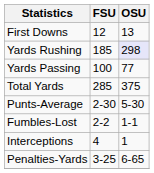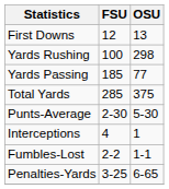 <table class="wikitable">
 <tr>
 <th>Statistics</th>
 <th>FSU</th>
 <th>OSU</th>
 </tr>
 <tr>
 <td>First Downs</td>
 <td>12</td>
 <td>13</td>
 </tr>
 <tr>
 <td>Yards Rushing</td>
-<td>185</td>
-<td style="background: lavender;">298</td>
+<td>100</td>
+<td>298</td>
 </tr>
 <tr>
 <td>Yards Passing</td>
-<td>100</td>
+<td>185</td>
 <td>77</td>
 </tr>
 <tr>
 <td>Total Yards</td>
 <td>285</td>
 <td>375</td>
 </tr>
 <tr>
 <td>Punts-Average</td>
 <td>2-30</td>
 <td>5-30</td>
 </tr>
 <tr>
+<td>Interceptions</td>
+<td>4</td>
+<td>1</td>
+</tr>
+<tr>
 <td>Fumbles-Lost</td>
 <td>2-2</td>
 <td>1-1</td>
-</tr>
-<tr>
-<td>Interceptions</td>
-<td>4</td>
-<td>1</td>
 </tr>
 <tr>
 <td>Penalties-Yards</td>
 <td>3-25</td>
 <td>6-65</td>
 </tr>
 <tr>
 </tr>
 </table>
